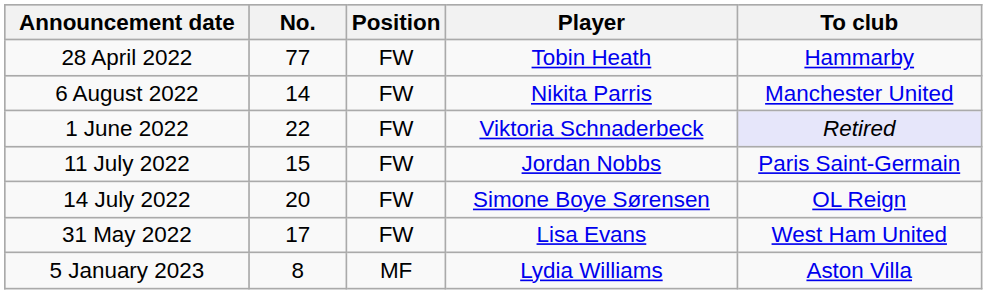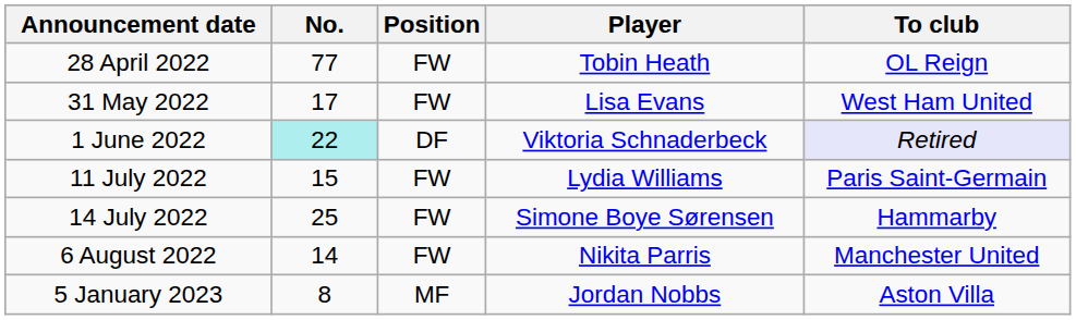 <table class="wikitable sortable" style="width:95%; text-align:center; font-size:85%; text-align:centre;">
 <tr>
 <th width="25%">Announcement date</th>
 <th width="10%">No.</th>
 <th width="10%">Position</th>
 <th>Player</th>
 <th width="25%">To club</th>
 </tr>
 <tr>
 <td>28 April 2022</td>
 <td>77</td>
 <td>FW</td>
 <td> <a href='#'>Tobin Heath</a></td>
+<td> <a href='#'>OL Reign</a></td>
+</tr>
+<tr>
+<td>31 May 2022</td>
+<td>17</td>
+<td>FW</td>
+<td> <a href='#'>Lisa Evans</a></td>
+<td> <a href='#'>West Ham United</a></td>
+</tr>
+<tr>
+<td>1 June 2022</td>
+<td style="background: paleturquoise;">22</td>
+<td>DF</td>
+<td> <a href='#'>Viktoria Schnaderbeck</a></td>
+<td style="background: lavender;"><em>Retired</em></td>
+</tr>
+<tr>
+<td>11 July 2022</td>
+<td>15</td>
+<td>FW</td>
+<td> <a href='#'>Lydia Williams</a></td>
+<td> <a href='#'>Paris Saint-Germain</a></td>
+</tr>
+<tr>
+<td>14 July 2022</td>
+<td>25</td>
+<td>FW</td>
+<td> <a href='#'>Simone Boye Sørensen</a></td>
 <td> <a href='#'>Hammarby</a></td>
 </tr>
 <tr>
 <td>6 August 2022</td>
 <td>14</td>
 <td>FW</td>
 <td> <a href='#'>Nikita Parris</a></td>
 <td> <a href='#'>Manchester United</a></td>
 </tr>
 <tr>
-<td>1 June 2022</td>
-<td>22</td>
-<td>FW</td>
-<td> <a href='#'>Viktoria Schnaderbeck</a></td>
-<td style="background: lavender;"><em>Retired</em></td>
-</tr>
-<tr>
-<td>11 July 2022</td>
-<td>15</td>
-<td>FW</td>
-<td> <a href='#'>Jordan Nobbs</a></td>
-<td> <a href='#'>Paris Saint-Germain</a></td>
-</tr>
-<tr>
-<td>14 July 2022</td>
-<td>20</td>
-<td>FW</td>
-<td> <a href='#'>Simone Boye Sørensen</a></td>
-<td> <a href='#'>OL Reign</a></td>
-</tr>
-<tr>
-<td>31 May 2022</td>
-<td>17</td>
-<td>FW</td>
-<td> <a href='#'>Lisa Evans</a></td>
-<td> <a href='#'>West Ham United</a></td>
-</tr>
-<tr>
 <td>5 January 2023</td>
 <td>8</td>
 <td>MF</td>
-<td> <a href='#'>Lydia Williams</a></td>
+<td> <a href='#'>Jordan Nobbs</a></td>
 <td> <a href='#'>Aston Villa</a></td>
 </tr>
 </table>
